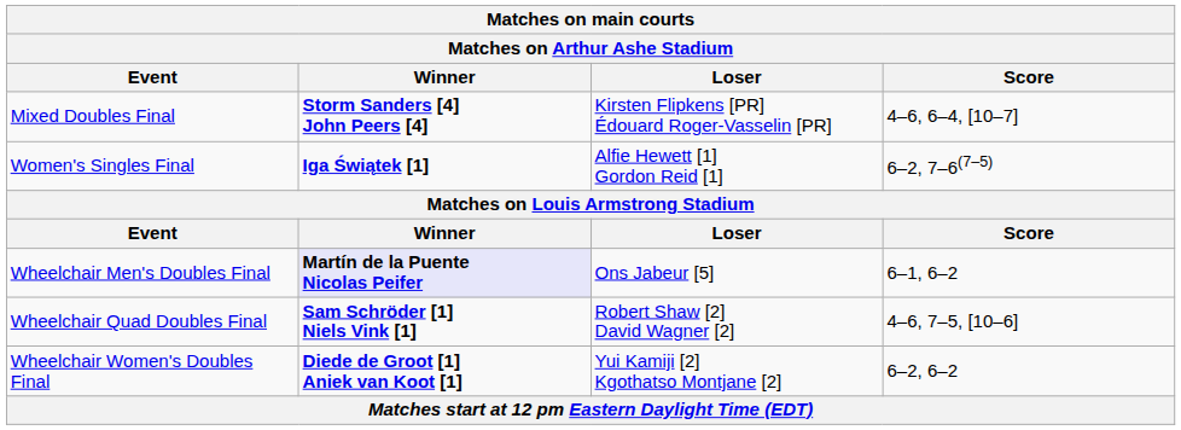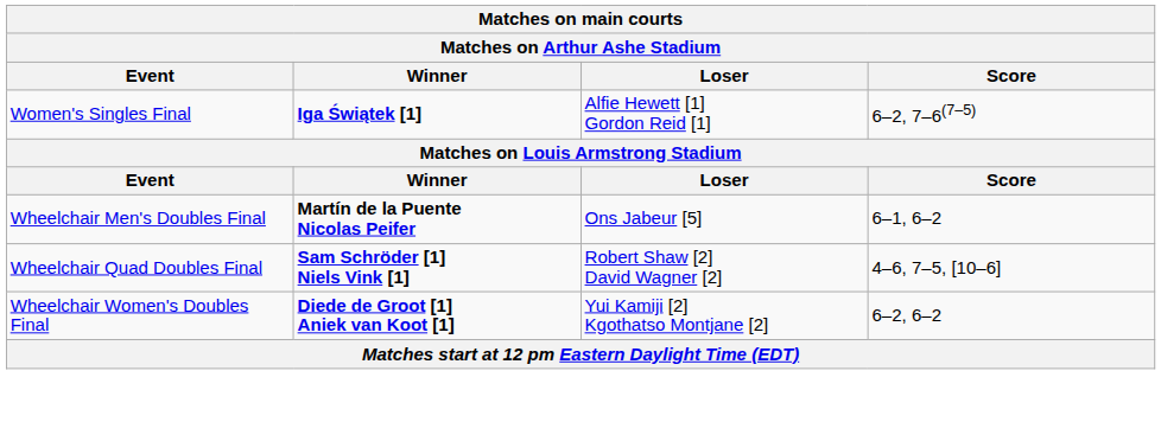 <table class="wikitable" style="margin:auto;">
 <tr>
 <th colspan="4" style="white-space:nowrap;">Matches on main courts</th>
 </tr>
 <tr>
 <th colspan="4"><strong>Matches on <a href='#'>Arthur Ashe Stadium</a></strong></th>
 </tr>
 <tr>
 <th width="250">Event</th>
 <th width="250">Winner</th>
 <th width="250">Loser</th>
 <th width="250">Score</th>
-</tr>
-<tr>
-<td><a href='#'>Mixed Doubles Final</a></td>
-<td><strong> <a href='#'>Storm Sanders</a> [4] <br>  <a href='#'>John Peers</a> [4]</strong></td>
-<td> <a href='#'>Kirsten Flipkens</a> [PR] <br>  <a href='#'>Édouard Roger-Vasselin</a> [PR]</td>
-<td>4–6, 6–4, [10–7]</td>
 </tr>
 <tr>
 <td><a href='#'>Women's Singles Final</a></td>
 <td><strong> <a href='#'>Iga Świątek</a> [1]</strong></td>
 <td> <a href='#'>Alfie Hewett</a> [1] <br>  <a href='#'>Gordon Reid</a> [1]</td>
 <td>6–2, 7–6<sup>(7–5)</sup></td>
 </tr>
 <tr>
 <th colspan="4"><strong>Matches on <a href='#'>Louis Armstrong Stadium</a></strong></th>
 </tr>
 <tr>
 <th width="250">Event</th>
 <th width="250">Winner</th>
 <th width="250">Loser</th>
 <th width="250">Score</th>
 </tr>
 <tr>
 <td><a href='#'>Wheelchair Men's Doubles Final</a></td>
-<td style="background: lavender;"><strong> Martín de la Puente <br>  <a href='#'>Nicolas Peifer</a></strong></td>
+<td><strong> Martín de la Puente <br>  <a href='#'>Nicolas Peifer</a></strong></td>
 <td> <a href='#'>Ons Jabeur</a> [5]</td>
 <td>6–1, 6–2</td>
 </tr>
 <tr>
 <td><a href='#'>Wheelchair Quad Doubles Final</a></td>
 <td><strong> <a href='#'>Sam Schröder</a> [1] <br>  <a href='#'>Niels Vink</a> [1]</strong></td>
 <td> <a href='#'>Robert Shaw</a> [2] <br>  <a href='#'>David Wagner</a> [2]</td>
 <td>4–6, 7–5, [10–6]</td>
 </tr>
 <tr>
 <td><a href='#'>Wheelchair Women's Doubles Final</a></td>
 <td><strong> <a href='#'>Diede de Groot</a> [1] <br> <a href='#'>Aniek van Koot</a> [1]</strong></td>
 <td> <a href='#'>Yui Kamiji</a> [2]<br>  <a href='#'>Kgothatso Montjane</a> [2]</td>
 <td>6–2, 6–2</td>
 </tr>
 <tr>
 <th colspan="4"><em>Matches start at 12 pm <a href='#'>Eastern Daylight Time (EDT)</a></em></th>
 </tr>
 </table>
